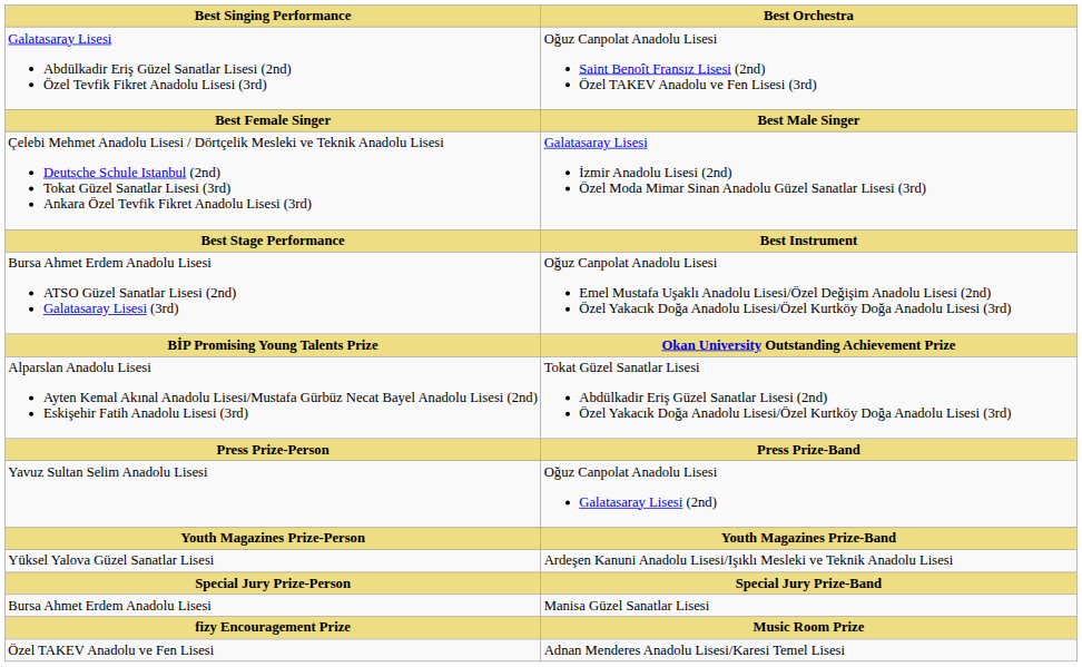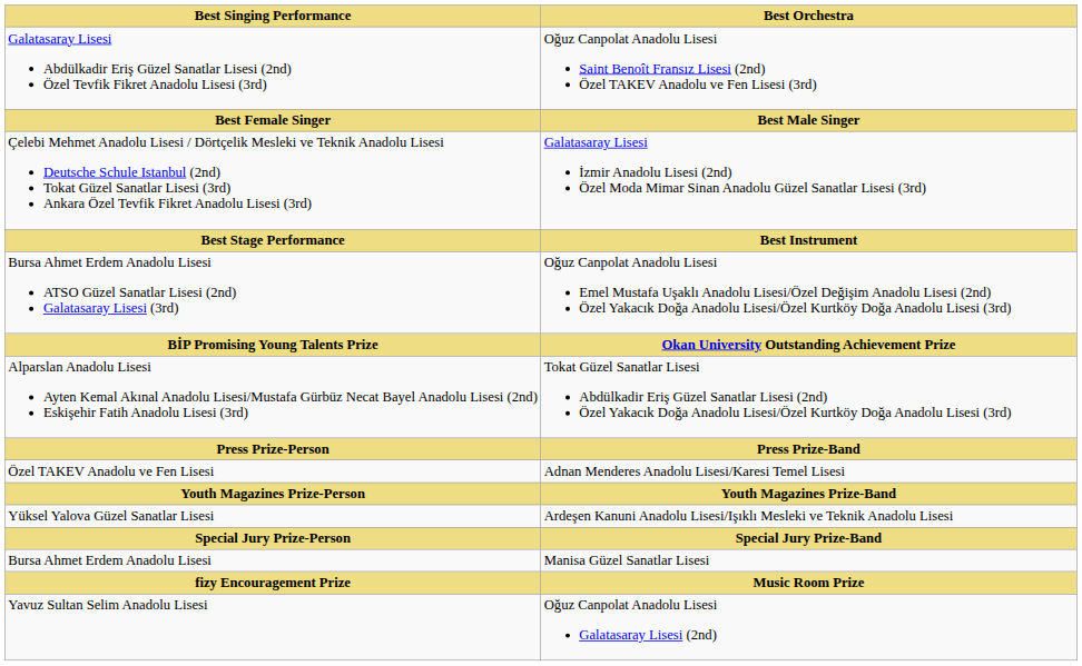 <table class=wikitable>
 <tr>
 <th style="background:#EEDD82; width:50%">Best Singing Performance</th>
 <th style="background:#EEDD82; width:50%">Best Orchestra</th>
 </tr>
 <tr>
 <td valign="top"><a href='#'>Galatasaray Lisesi</a><br><ul><li>Abdülkadir Eriş Güzel Sanatlar Lisesi (2nd)</li><li>Özel Tevfik Fikret Anadolu Lisesi (3rd)</li></ul></td>
 <td valign="top">Oğuz Canpolat Anadolu Lisesi<br><ul><li><a href='#'>Saint Benoît Fransız Lisesi</a> (2nd)</li><li>Özel TAKEV Anadolu ve Fen Lisesi (3rd)</li></ul></td>
 </tr>
 <tr>
 <th style="background:#EEDD82; width:50%">Best Female Singer</th>
 <th style="background:#EEDD82; width:50%">Best Male Singer</th>
 </tr>
 <tr>
 <td valign="top">Çelebi Mehmet Anadolu Lisesi / Dörtçelik Mesleki ve Teknik Anadolu Lisesi<br><ul><li><a href='#'>Deutsche Schule Istanbul</a> (2nd)</li><li>Tokat Güzel Sanatlar Lisesi (3rd)</li><li>Ankara Özel Tevfik Fikret Anadolu Lisesi (3rd)</li></ul></td>
 <td valign="top"><a href='#'>Galatasaray Lisesi</a><br><ul><li>İzmir Anadolu Lisesi (2nd)</li><li>Özel Moda Mimar Sinan Anadolu Güzel Sanatlar Lisesi (3rd)</li></ul></td>
 </tr>
 <tr>
 <th style="background:#EEDD82; width:50%">Best Stage Performance</th>
 <th style="background:#EEDD82; width:50%">Best Instrument</th>
 </tr>
 <tr>
 <td valign="top">Bursa Ahmet Erdem Anadolu Lisesi<br><ul><li>ATSO Güzel Sanatlar Lisesi (2nd)</li><li><a href='#'>Galatasaray Lisesi</a> (3rd)</li></ul></td>
 <td valign="top">Oğuz Canpolat Anadolu Lisesi<br><ul><li>Emel Mustafa Uşaklı Anadolu Lisesi/Özel Değişim Anadolu Lisesi (2nd)</li><li>Özel Yakacık Doğa Anadolu Lisesi/Özel Kurtköy Doğa Anadolu Lisesi (3rd)</li></ul></td>
 </tr>
 <tr>
 <th style="background:#EEDD82; width:50%">BİP Promising Young Talents Prize</th>
 <th style="background:#EEDD82; width:50%"><a href='#'>Okan University</a> Outstanding Achievement Prize</th>
 </tr>
 <tr>
 <td valign="top">Alparslan Anadolu Lisesi<br><ul><li>Ayten Kemal Akınal Anadolu Lisesi/Mustafa Gürbüz Necat Bayel Anadolu Lisesi (2nd)</li><li>Eskişehir Fatih Anadolu Lisesi (3rd)</li></ul></td>
 <td valign="top">Tokat Güzel Sanatlar Lisesi<br><ul><li>Abdülkadir Eriş Güzel Sanatlar Lisesi (2nd)</li><li>Özel Yakacık Doğa Anadolu Lisesi/Özel Kurtköy Doğa Anadolu Lisesi (3rd)</li></ul></td>
 </tr>
 <tr>
 <th style="background:#EEDD82; width:50%">Press Prize-Person</th>
 <th style="background:#EEDD82; width:50%">Press Prize-Band</th>
 </tr>
 <tr>
-<td valign="top">Yavuz Sultan Selim Anadolu Lisesi</td>
-<td valign="top">Oğuz Canpolat Anadolu Lisesi<br><ul><li><a href='#'>Galatasaray Lisesi</a> (2nd)</li></ul></td>
+<td valign="top">Özel TAKEV Anadolu ve Fen Lisesi</td>
+<td valign="top">Adnan Menderes Anadolu Lisesi/Karesi Temel Lisesi</td>
 </tr>
 <tr>
 <th style="background:#EEDD82; width:50%">Youth Magazines Prize-Person</th>
 <th style="background:#EEDD82; width:50%">Youth Magazines Prize-Band</th>
 </tr>
 <tr>
 <td valign="top">Yüksel Yalova Güzel Sanatlar Lisesi</td>
 <td valign="top">Ardeşen Kanuni Anadolu Lisesi/Işıklı Mesleki ve Teknik Anadolu Lisesi</td>
 </tr>
 <tr>
 <th style="background:#EEDD82; width:50%">Special Jury Prize-Person</th>
 <th style="background:#EEDD82; width:50%">Special Jury Prize-Band</th>
 </tr>
 <tr>
 <td valign="top">Bursa Ahmet Erdem Anadolu Lisesi</td>
 <td valign="top">Manisa Güzel Sanatlar Lisesi</td>
 </tr>
 <tr>
 <th style="background:#EEDD82; width:50%">fizy Encouragement Prize</th>
 <th style="background:#EEDD82; width:50%">Music Room Prize</th>
 </tr>
 <tr>
-<td valign="top">Özel TAKEV Anadolu ve Fen Lisesi</td>
-<td valign="top">Adnan Menderes Anadolu Lisesi/Karesi Temel Lisesi</td>
+<td valign="top">Yavuz Sultan Selim Anadolu Lisesi</td>
+<td valign="top">Oğuz Canpolat Anadolu Lisesi<br><ul><li><a href='#'>Galatasaray Lisesi</a> (2nd)</li></ul></td>
 </tr>
 </table>
